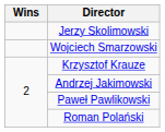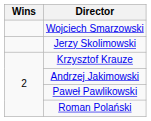 <table class="wikitable" style="text-align:center;">
 <tr>
 <th scope="col" width="55">Wins</th>
 <th scope="col" align="center">Director</th>
 </tr>
 <tr>
 <td></td>
-<td><a href='#'>Jerzy Skolimowski</a></td>
+<td><a href='#'>Wojciech Smarzowski</a></td>
 </tr>
 <tr>
 <td></td>
-<td><a href='#'>Wojciech Smarzowski</a></td>
+<td><a href='#'>Jerzy Skolimowski</a></td>
 </tr>
 <tr>
 <td rowspan=18 style="text-align:center;">2</td>
 <td><a href='#'>Krzysztof Krauze</a></td>
 </tr>
 <tr>
 <td><a href='#'>Andrzej Jakimowski</a></td>
 </tr>
 <tr>
 <td><a href='#'>Paweł Pawlikowski</a></td>
 </tr>
 <tr>
 <td><a href='#'>Roman Polański</a></td>
 </tr>
 </table>
